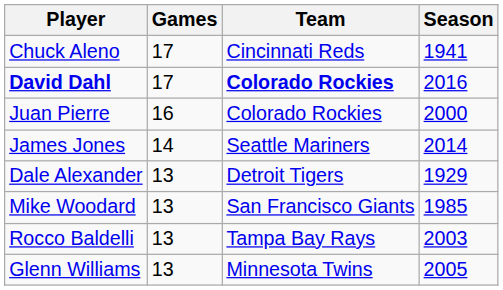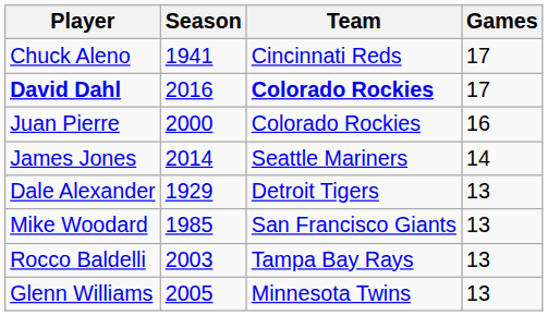 <table class="wikitable sortable">
 <tr>
 <th>Player</th>
+<th>Season</th>
+<th>Team</th>
 <th>Games</th>
-<th>Team</th>
-<th>Season</th>
 </tr>
 <tr>
 <td><a href='#'>Chuck Aleno</a></td>
+<td><a href='#'>1941</a></td>
+<td><a href='#'>Cincinnati Reds</a></td>
 <td>17</td>
-<td><a href='#'>Cincinnati Reds</a></td>
-<td><a href='#'>1941</a></td>
 </tr>
 <tr>
 <td><a href='#'><strong>David Dahl</strong></a></td>
+<td><a href='#'>2016</a></td>
+<td><strong><a href='#'>Colorado Rockies</a></strong></td>
 <td>17</td>
-<td><strong><a href='#'>Colorado Rockies</a></strong></td>
-<td><a href='#'>2016</a></td>
 </tr>
 <tr>
 <td><a href='#'>Juan Pierre</a></td>
+<td><a href='#'>2000</a></td>
+<td><a href='#'>Colorado Rockies</a></td>
 <td>16</td>
-<td><a href='#'>Colorado Rockies</a></td>
-<td><a href='#'>2000</a></td>
 </tr>
 <tr>
 <td><a href='#'>James Jones</a></td>
+<td><a href='#'>2014</a></td>
+<td><a href='#'>Seattle Mariners</a></td>
 <td>14</td>
-<td><a href='#'>Seattle Mariners</a></td>
-<td><a href='#'>2014</a></td>
 </tr>
 <tr>
 <td><a href='#'>Dale Alexander</a></td>
+<td><a href='#'>1929</a></td>
+<td><a href='#'>Detroit Tigers</a></td>
 <td>13</td>
-<td><a href='#'>Detroit Tigers</a></td>
-<td><a href='#'>1929</a></td>
 </tr>
 <tr>
 <td><a href='#'>Mike Woodard</a></td>
+<td><a href='#'>1985</a></td>
+<td><a href='#'>San Francisco Giants</a></td>
 <td>13</td>
-<td><a href='#'>San Francisco Giants</a></td>
-<td><a href='#'>1985</a></td>
 </tr>
 <tr>
 <td><a href='#'>Rocco Baldelli</a></td>
+<td><a href='#'>2003</a></td>
+<td><a href='#'>Tampa Bay Rays</a></td>
 <td>13</td>
-<td><a href='#'>Tampa Bay Rays</a></td>
-<td><a href='#'>2003</a></td>
 </tr>
 <tr>
 <td><a href='#'>Glenn Williams</a></td>
+<td><a href='#'>2005</a></td>
+<td><a href='#'>Minnesota Twins</a></td>
 <td>13</td>
-<td><a href='#'>Minnesota Twins</a></td>
-<td><a href='#'>2005</a></td>
 </tr>
 </table>
